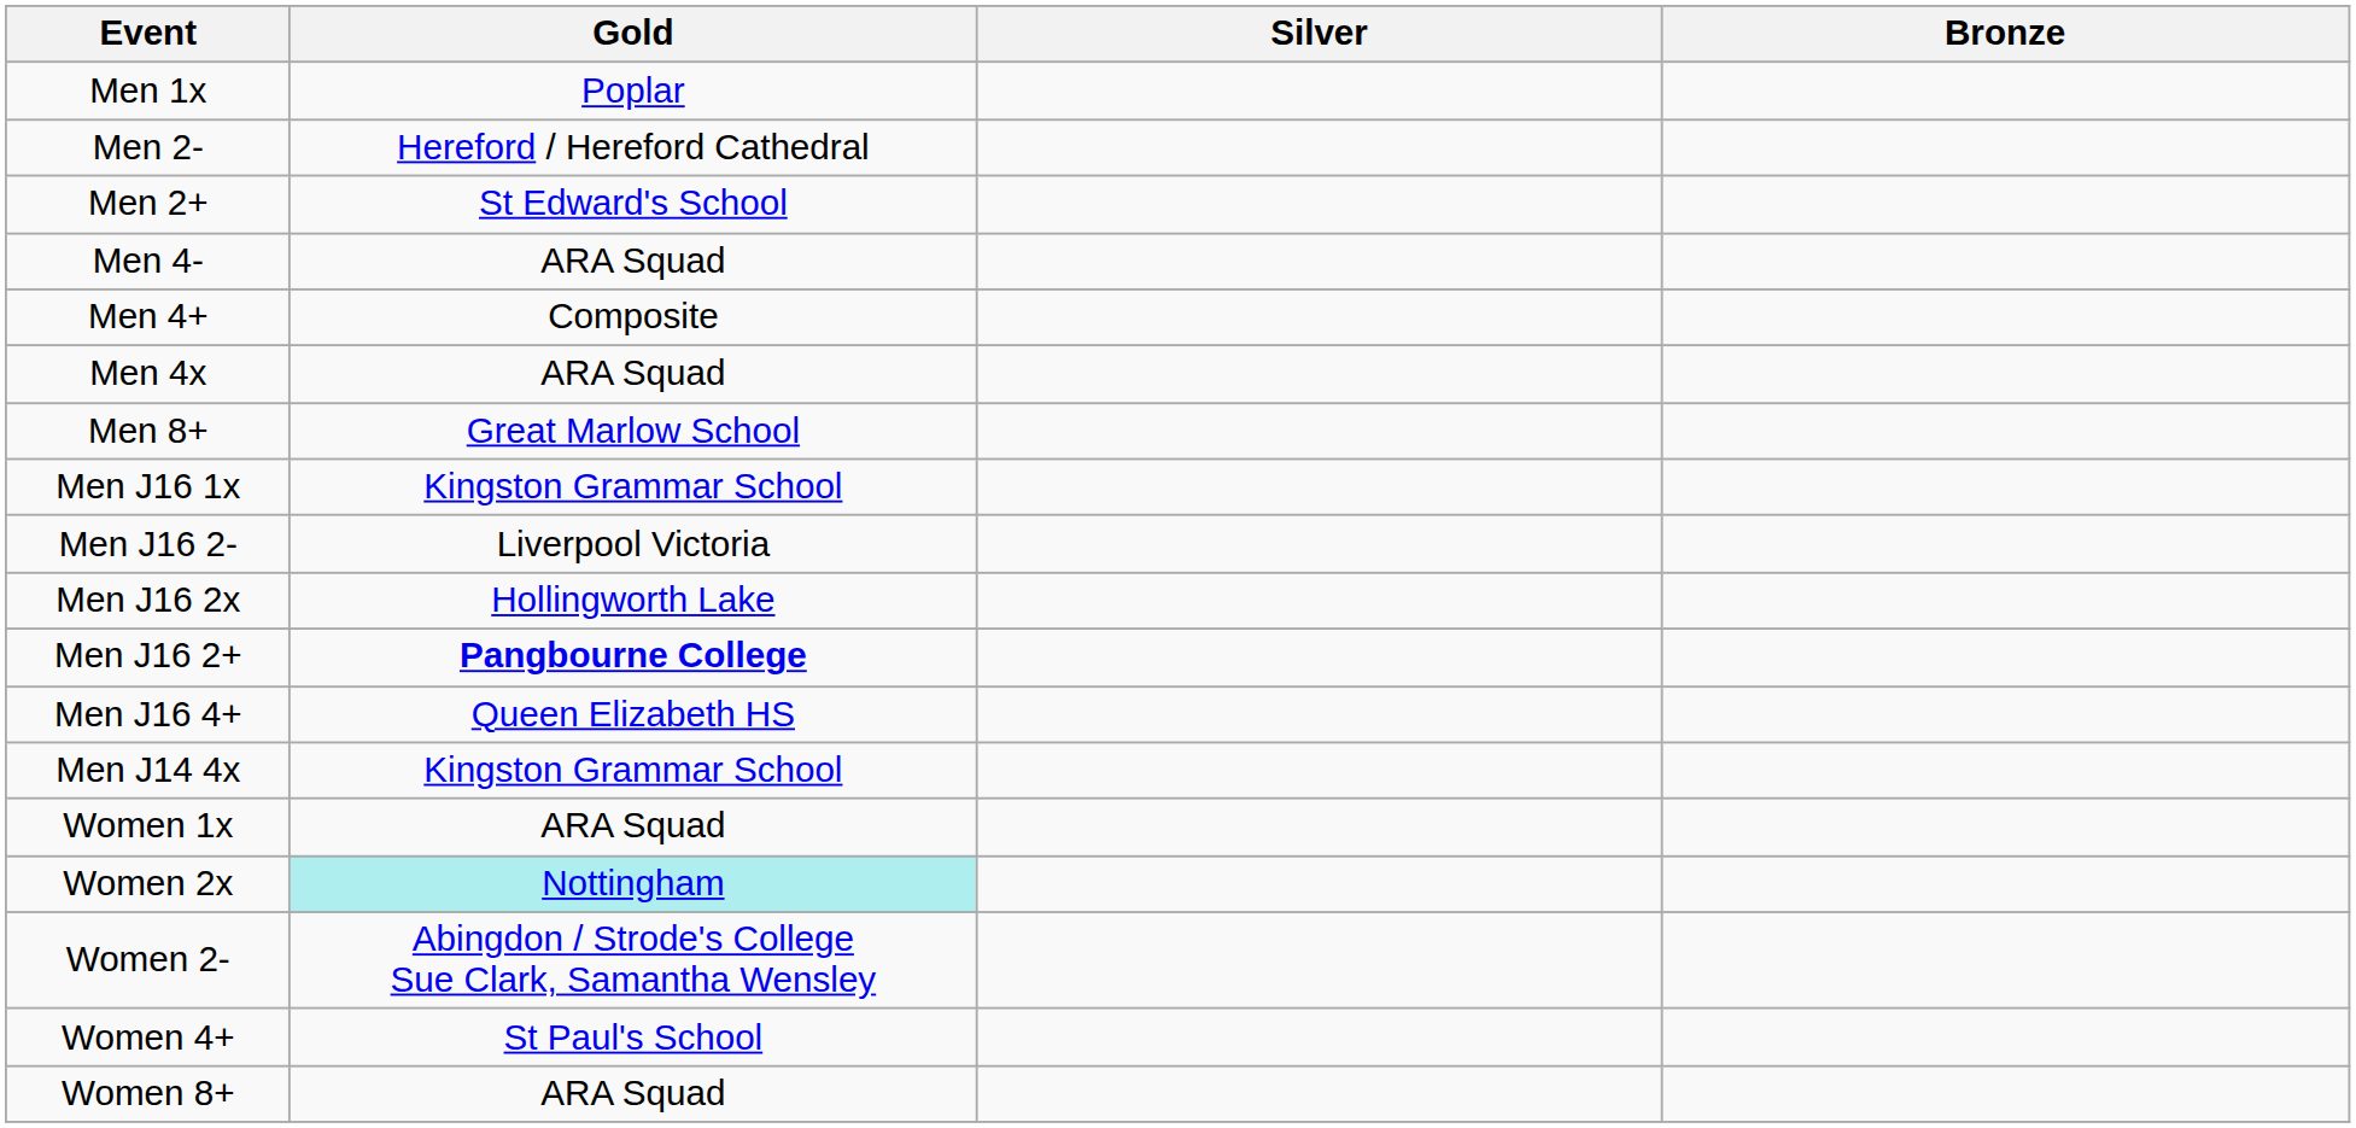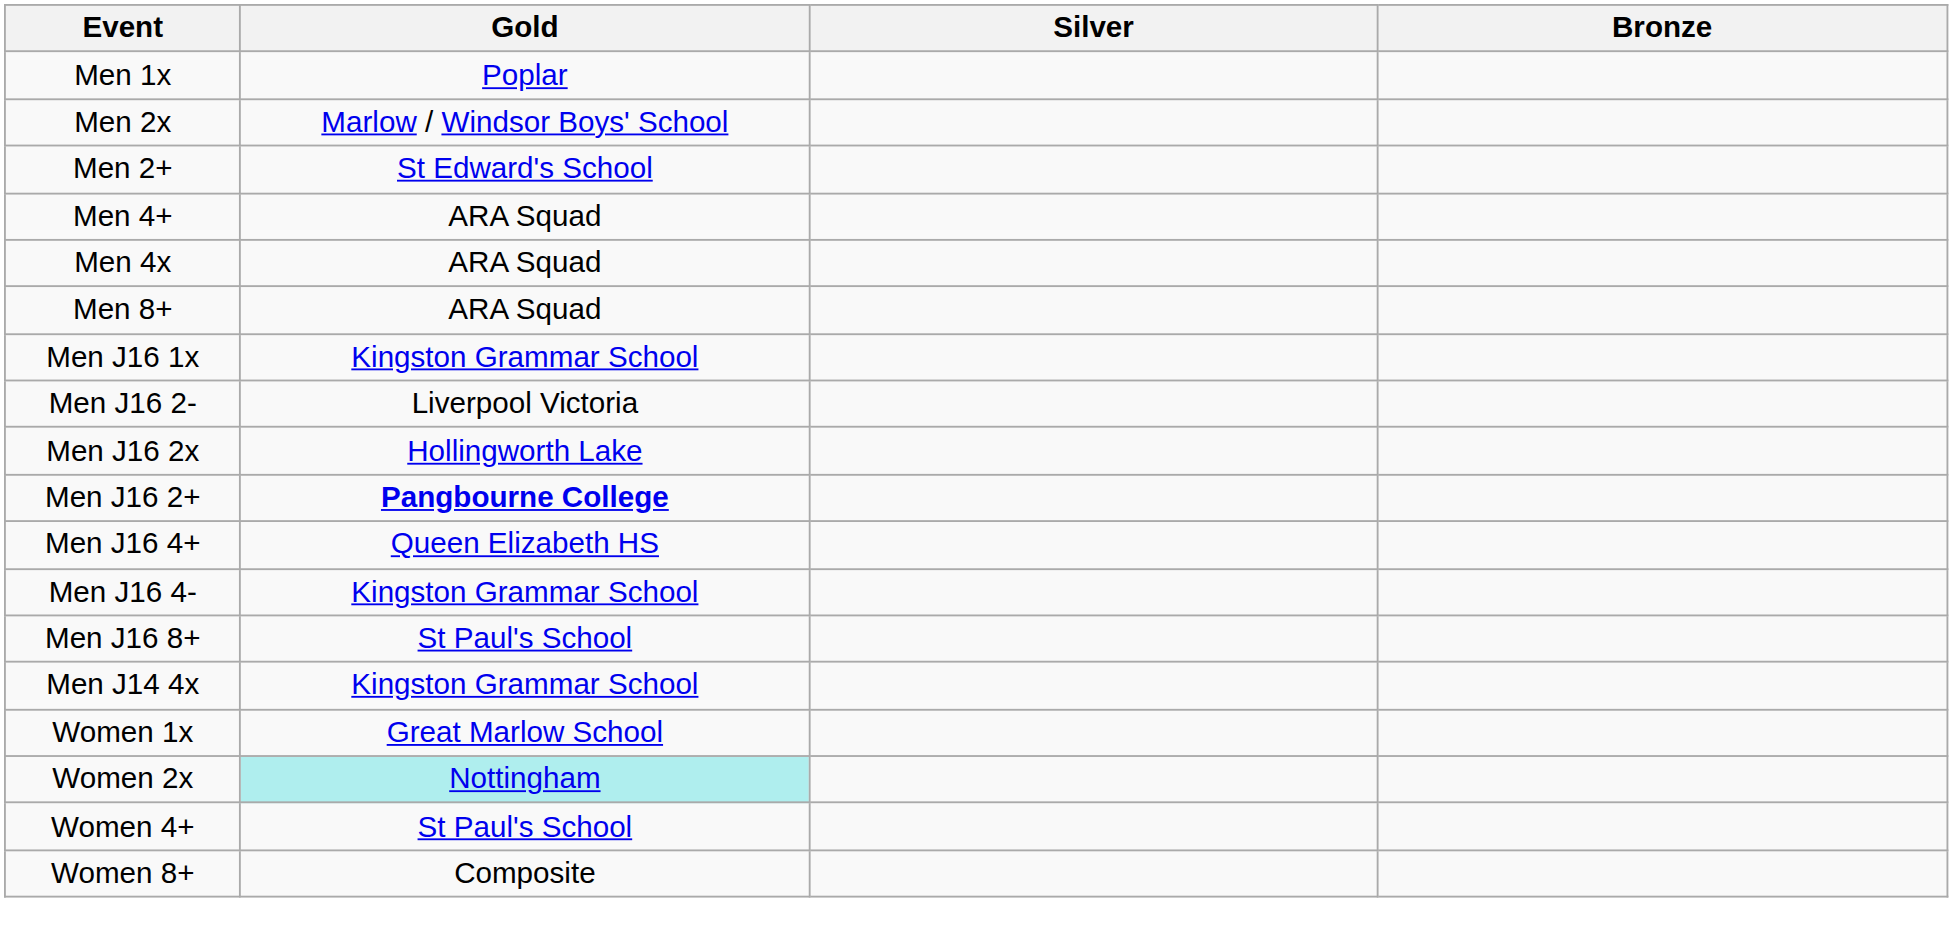 <table class="wikitable" style="text-align:center">
 <tr>
 <th width=120>Event</th>
 <th width=300>Gold</th>
 <th width=300>Silver</th>
 <th width=300>Bronze</th>
 </tr>
 <tr>
 <td>Men 1x</td>
 <td><a href='#'>Poplar</a></td>
 <td></td>
 <td></td>
 </tr>
 <tr>
-<td>Men 2-</td>
-<td><a href='#'>Hereford</a> / Hereford Cathedral</td>
+<td>Men 2x</td>
+<td><a href='#'>Marlow</a>  / <a href='#'>Windsor Boys' School</a></td>
 <td></td>
 <td></td>
 </tr>
 <tr>
 <td>Men 2+</td>
 <td><a href='#'>St Edward's School</a></td>
 <td></td>
 <td></td>
 </tr>
 <tr>
-<td>Men 4-</td>
+<td>Men 4+</td>
 <td>ARA Squad</td>
-<td></td>
-<td></td>
-</tr>
-<tr>
-<td>Men 4+</td>
-<td>Composite</td>
 <td></td>
 <td></td>
 </tr>
 <tr>
 <td>Men 4x</td>
 <td>ARA Squad</td>
 <td></td>
 <td></td>
 </tr>
 <tr>
 <td>Men 8+</td>
-<td><a href='#'>Great Marlow School</a></td>
+<td>ARA Squad</td>
 <td></td>
 <td></td>
 </tr>
 <tr>
 <td>Men J16 1x</td>
 <td><a href='#'>Kingston Grammar School</a></td>
 <td></td>
 <td></td>
 </tr>
 <tr>
 <td>Men J16 2-</td>
 <td>Liverpool Victoria</td>
 <td></td>
 <td></td>
 </tr>
 <tr>
 <td>Men J16 2x</td>
 <td><a href='#'>Hollingworth Lake</a></td>
 <td></td>
 <td></td>
 </tr>
 <tr>
 <td>Men J16 2+</td>
 <td><strong><a href='#'>Pangbourne College</a></strong></td>
 <td></td>
 <td></td>
 </tr>
 <tr>
 <td>Men J16 4+</td>
 <td><a href='#'>Queen Elizabeth HS</a></td>
 <td></td>
 <td></td>
 </tr>
 <tr>
+<td>Men J16 4-</td>
+<td><a href='#'>Kingston Grammar School</a></td>
+<td></td>
+<td></td>
+</tr>
+<tr>
+<td>Men J16 8+</td>
+<td><a href='#'>St Paul's School</a></td>
+<td></td>
+<td></td>
+</tr>
+<tr>
 <td>Men J14 4x</td>
 <td><a href='#'>Kingston Grammar School</a></td>
 <td></td>
 <td></td>
 </tr>
 <tr>
 <td>Women 1x</td>
-<td>ARA Squad</td>
+<td><a href='#'>Great Marlow School</a></td>
 <td></td>
 <td></td>
 </tr>
 <tr>
 <td>Women 2x</td>
 <td style="background: paleturquoise;"><a href='#'>Nottingham</a></td>
-<td></td>
-<td></td>
-</tr>
-<tr>
-<td>Women 2-</td>
-<td><a href='#'>Abingdon / Strode's College</a><br><a href='#'>Sue Clark, Samantha Wensley</a></td>
 <td></td>
 <td></td>
 </tr>
 <tr>
 <td>Women 4+</td>
 <td><a href='#'>St Paul's School</a></td>
 <td></td>
 <td></td>
 </tr>
 <tr>
 <td>Women 8+</td>
-<td>ARA Squad</td>
+<td>Composite</td>
 <td></td>
 <td></td>
 </tr>
 </table>
